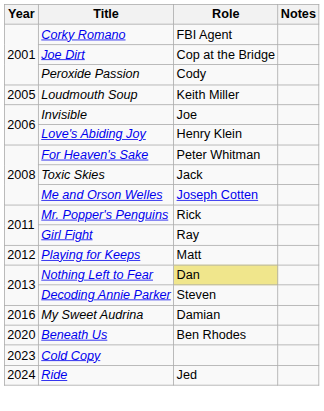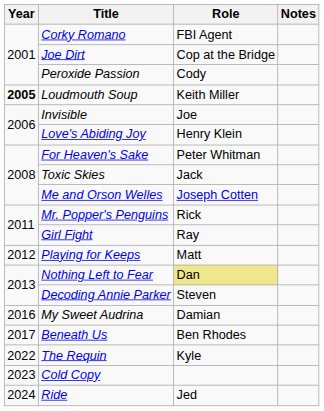 <table class="wikitable sortable">
 <tr>
 <th>Year</th>
 <th>Title</th>
 <th>Role</th>
 <th class="unsortable">Notes</th>
 </tr>
 <tr>
 <td rowspan=3>2001</td>
 <td><em><a href='#'>Corky Romano</a></em></td>
 <td>FBI Agent</td>
 <td></td>
 </tr>
 <tr>
 <td><em><a href='#'>Joe Dirt</a></em></td>
 <td>Cop at the Bridge</td>
 <td></td>
 </tr>
 <tr>
 <td><em>Peroxide Passion</em></td>
 <td>Cody</td>
 <td></td>
 </tr>
 <tr>
-<td>2005</td>
+<td><strong>2005</strong></td>
 <td><em>Loudmouth Soup</em></td>
 <td>Keith Miller</td>
 <td></td>
 </tr>
 <tr>
 <td rowspan=2>2006</td>
 <td><em>Invisible</em></td>
 <td>Joe</td>
 <td></td>
 </tr>
 <tr>
 <td><em><a href='#'>Love's Abiding Joy</a></em></td>
 <td>Henry Klein</td>
 <td></td>
 </tr>
 <tr>
 <td rowspan=3>2008</td>
 <td><em><a href='#'>For Heaven's Sake</a></em></td>
 <td>Peter Whitman</td>
 <td></td>
 </tr>
 <tr>
 <td><em>Toxic Skies</em></td>
 <td>Jack</td>
 <td></td>
 </tr>
 <tr>
 <td><em><a href='#'>Me and Orson Welles</a></em></td>
 <td><a href='#'>Joseph Cotten</a></td>
 <td></td>
 </tr>
 <tr>
 <td rowspan=2>2011</td>
 <td><em><a href='#'>Mr. Popper's Penguins</a></em></td>
 <td>Rick</td>
 <td></td>
 </tr>
 <tr>
 <td><em><a href='#'>Girl Fight</a></em></td>
 <td>Ray</td>
 <td></td>
 </tr>
 <tr>
 <td>2012</td>
 <td><em><a href='#'>Playing for Keeps</a></em></td>
 <td>Matt</td>
 <td></td>
 </tr>
 <tr>
 <td rowspan=2>2013</td>
 <td><em><a href='#'>Nothing Left to Fear</a></em></td>
 <td style="background: khaki;">Dan</td>
 <td></td>
 </tr>
 <tr>
 <td><em><a href='#'>Decoding Annie Parker</a></em></td>
 <td>Steven</td>
 <td></td>
 </tr>
 <tr>
 <td>2016</td>
 <td><em>My Sweet Audrina</em></td>
 <td>Damian</td>
 <td></td>
 </tr>
 <tr>
-<td>2020</td>
+<td>2017</td>
 <td><em><a href='#'>Beneath Us</a></em></td>
 <td>Ben Rhodes</td>
+<td></td>
+</tr>
+<tr>
+<td>2022</td>
+<td data-sort-value="Requin, The"><em><a href='#'>The Requin</a></em></td>
+<td>Kyle</td>
 <td></td>
 </tr>
 <tr>
 <td>2023</td>
 <td><em><a href='#'>Cold Copy</a></em></td>
 <td></td>
 <td></td>
 </tr>
 <tr>
 <td>2024</td>
 <td><em><a href='#'>Ride</a></em></td>
 <td>Jed</td>
 <td></td>
 </tr>
 </table>
